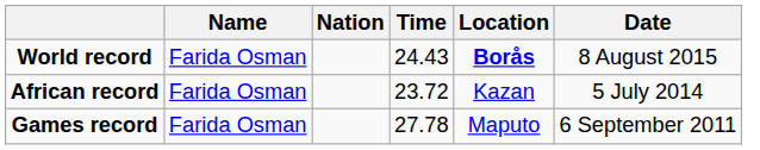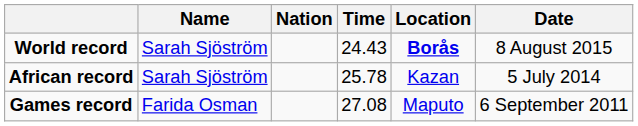 <table class=wikitable style=text-align:center>
 <tr>
 <th></th>
 <th>Name</th>
 <th>Nation</th>
 <th>Time</th>
 <th>Location</th>
 <th>Date</th>
 </tr>
 <tr>
 <td><strong>World record</strong></td>
-<td align=left><a href='#'>Farida Osman</a></td>
+<td align=left><a href='#'>Sarah Sjöström</a></td>
 <td align=left></td>
 <td align=left>24.43</td>
 <td><strong><a href='#'>Borås</a></strong></td>
 <td>8 August 2015</td>
 </tr>
 <tr>
 <td><strong>African record</strong></td>
-<td align=left><a href='#'>Farida Osman</a></td>
+<td align=left><a href='#'>Sarah Sjöström</a></td>
 <td align=left></td>
-<td align=left>23.72</td>
+<td align=left>25.78</td>
 <td><a href='#'>Kazan</a></td>
 <td>5 July 2014</td>
 </tr>
 <tr>
 <td><strong>Games record</strong></td>
 <td align=left><a href='#'>Farida Osman</a></td>
 <td align=left></td>
-<td align=left>27.78</td>
+<td align=left>27.08</td>
 <td><a href='#'>Maputo</a></td>
 <td>6 September 2011</td>
 </tr>
 </table>
